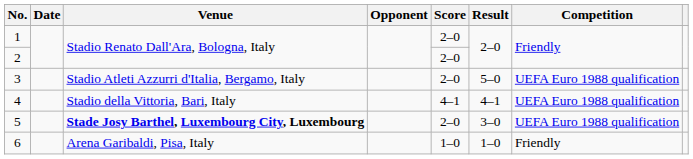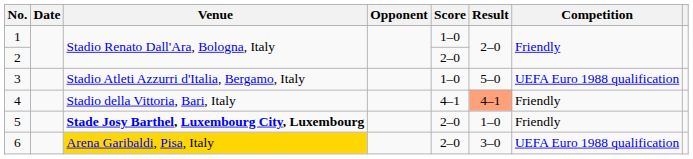 <table class="wikitable sortable">
 <tr>
 <th scope="col">No.</th>
 <th scope="col">Date</th>
 <th scope="col">Venue</th>
 <th scope="col">Opponent</th>
 <th scope="col">Score</th>
 <th scope="col">Result</th>
 <th scope="col">Competition</th>
 <th scope="col" class="unsortable"></th>
 </tr>
 <tr>
 <td style="text-align:center">1</td>
 <td rowspan="2"></td>
 <td rowspan="2"><a href='#'>Stadio Renato Dall'Ara</a>, <a href='#'>Bologna</a>, Italy</td>
 <td rowspan="2"></td>
-<td style="text-align:center">2–0</td>
+<td style="text-align:center">1–0</td>
 <td rowspan="2" style="text-align:center">2–0</td>
 <td rowspan="2"><a href='#'>Friendly</a></td>
 <td rowspan="2"></td>
 </tr>
 <tr>
 <td style="text-align:center">2</td>
 <td style="text-align:center">2–0</td>
 </tr>
 <tr>
 <td style="text-align:center">3</td>
 <td></td>
 <td><a href='#'>Stadio Atleti Azzurri d'Italia</a>, <a href='#'>Bergamo</a>, Italy</td>
 <td></td>
-<td style="text-align:center">2–0</td>
+<td style="text-align:center">1–0</td>
 <td style="text-align:center">5–0</td>
 <td><a href='#'>UEFA Euro 1988 qualification</a></td>
 <td></td>
 </tr>
 <tr>
 <td style="text-align:center">4</td>
 <td></td>
 <td><a href='#'>Stadio della Vittoria</a>, <a href='#'>Bari</a>, Italy</td>
 <td></td>
 <td style="text-align:center">4–1</td>
-<td style="text-align:center">4–1</td>
-<td><a href='#'>UEFA Euro 1988 qualification</a></td>
+<td style="background: lightsalmon; text-align:center">4–1</td>
+<td>Friendly</td>
 <td></td>
 </tr>
 <tr>
 <td style="text-align:center">5</td>
 <td></td>
 <td><strong><a href='#'>Stade Josy Barthel</a>, <a href='#'>Luxembourg City</a>, Luxembourg</strong></td>
 <td></td>
 <td style="text-align:center">2–0</td>
-<td style="text-align:center">3–0</td>
-<td><a href='#'>UEFA Euro 1988 qualification</a></td>
+<td style="text-align:center">1–0</td>
+<td>Friendly</td>
 <td></td>
 </tr>
 <tr>
 <td style="text-align:center">6</td>
 <td></td>
-<td><a href='#'>Arena Garibaldi</a>, <a href='#'>Pisa</a>, Italy</td>
+<td style="background: gold;"><a href='#'>Arena Garibaldi</a>, <a href='#'>Pisa</a>, Italy</td>
 <td></td>
-<td style="text-align:center">1–0</td>
-<td style="text-align:center">1–0</td>
-<td>Friendly</td>
+<td style="text-align:center">2–0</td>
+<td style="text-align:center">3–0</td>
+<td><a href='#'>UEFA Euro 1988 qualification</a></td>
 <td></td>
 </tr>
 </table>
